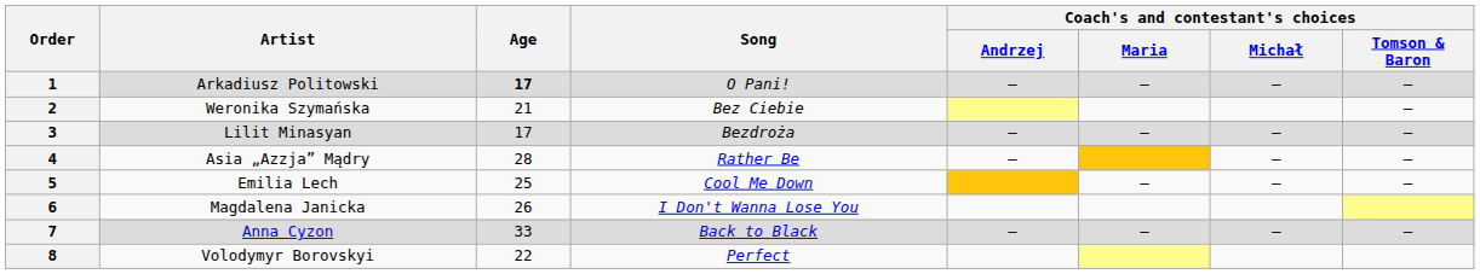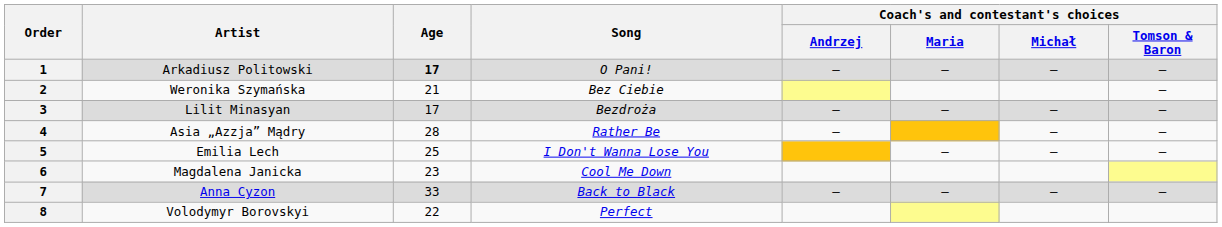 <table class="wikitable" style="text-align:center; width:100%;">
 <tr>
 <th scope="col" rowspan="2" style="width:05%;">Order</th>
 <th scope="col" rowspan="2" style="width:20%;">Artist</th>
 <th scope="col" rowspan="2" style="width:05%;">Age</th>
 <th scope="col" rowspan="2" style="width:20%;">Song</th>
 <th scope="col" colspan="4" style="width:32%;">Coach's and contestant's choices</th>
 </tr>
 <tr>
 <th style="width:07%;"><a href='#'>Andrzej</a></th>
 <th style="width:07%;"><a href='#'>Maria</a></th>
 <th style="width:07%;"><a href='#'>Michał</a></th>
 <th style="width:07%;"><a href='#'>Tomson & Baron</a></th>
 </tr>
 <tr>
 <th>1</th>
 <td style="background:#DCDCDC;">Arkadiusz Politowski</td>
 <td style="background:#DCDCDC;"><strong>17</strong></td>
 <td style="background:#DCDCDC;"><em>O Pani!</em></td>
 <td style="background:#DCDCDC;">—</td>
 <td style="background:#DCDCDC;">—</td>
 <td style="background:#DCDCDC;">—</td>
 <td style="background:#DCDCDC;">—</td>
 </tr>
 <tr>
 <th>2</th>
 <td>Weronika Szymańska</td>
 <td>21</td>
 <td><em> Bez Ciebie</em></td>
 <td style="background:#fdfc8f;"><strong></strong></td>
 <td><strong></strong></td>
 <td><strong></strong></td>
 <td>—</td>
 </tr>
 <tr>
 <th>3</th>
 <td style="background:#DCDCDC;">Lilit Minasyan</td>
 <td style="background:#DCDCDC;">17</td>
 <td style="background:#DCDCDC;"><em>Bezdroża</em></td>
 <td style="background:#DCDCDC;">—</td>
 <td style="background:#DCDCDC;">—</td>
 <td style="background:#DCDCDC;">—</td>
 <td style="background:#DCDCDC;">—</td>
 </tr>
 <tr>
 <th>4</th>
 <td>Asia „Azzja” Mądry</td>
 <td>28</td>
 <td><em><a href='#'>Rather Be</a></em></td>
 <td>—</td>
 <td style="background:#ffc40c"><strong></strong></td>
 <td>—</td>
 <td>—</td>
 </tr>
 <tr>
 <th>5</th>
 <td>Emilia Lech</td>
 <td>25</td>
-<td><em><a href='#'>Cool Me Down</a></em></td>
+<td><em><a href='#'>I Don't Wanna Lose You</a></em></td>
 <td style="background:#ffc40c"><strong></strong></td>
 <td>—</td>
 <td>—</td>
 <td>—</td>
 </tr>
 <tr>
 <th>6</th>
 <td>Magdalena Janicka</td>
-<td>26</td>
-<td><em><a href='#'>I Don't Wanna Lose You</a></em></td>
+<td>23</td>
+<td><em><a href='#'>Cool Me Down</a></em></td>
 <td><strong></strong></td>
 <td><strong></strong></td>
 <td><strong></strong></td>
 <td style="background:#fdfc8f;"><strong></strong></td>
 </tr>
 <tr>
 <th>7</th>
 <td style="background:#DCDCDC;"><a href='#'>Anna Cyzon</a></td>
 <td style="background:#DCDCDC;">33</td>
 <td style="background:#DCDCDC;"><em><a href='#'>Back to Black</a></em></td>
 <td style="background:#DCDCDC;">—</td>
 <td style="background:#DCDCDC;">—</td>
 <td style="background:#DCDCDC;">—</td>
 <td style="background:#DCDCDC;">—</td>
 </tr>
 <tr>
 <th>8</th>
 <td>Volodymyr Borovskyi</td>
 <td>22</td>
 <td><em><a href='#'>Perfect</a></em></td>
 <td><strong></strong></td>
 <td style="background:#fdfc8f;"><strong></strong></td>
 <td><strong></strong></td>
 <td><strong></strong></td>
 </tr>
 </table>
